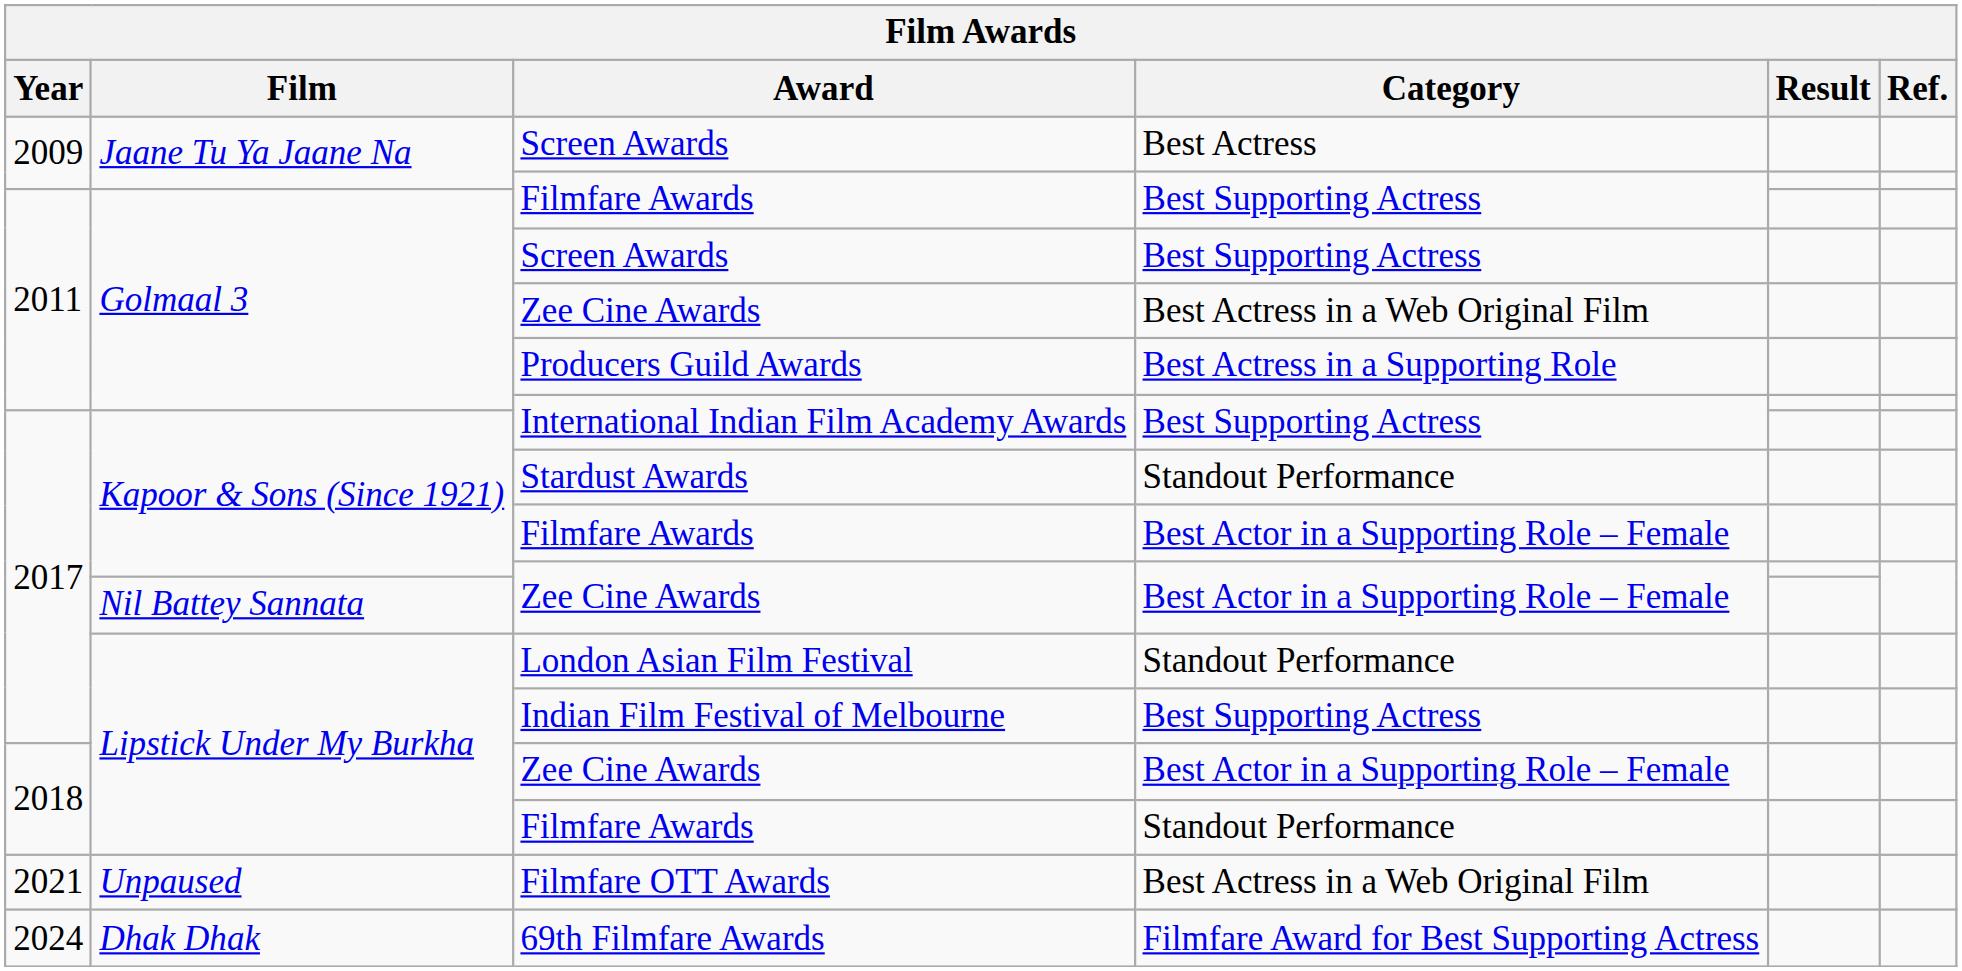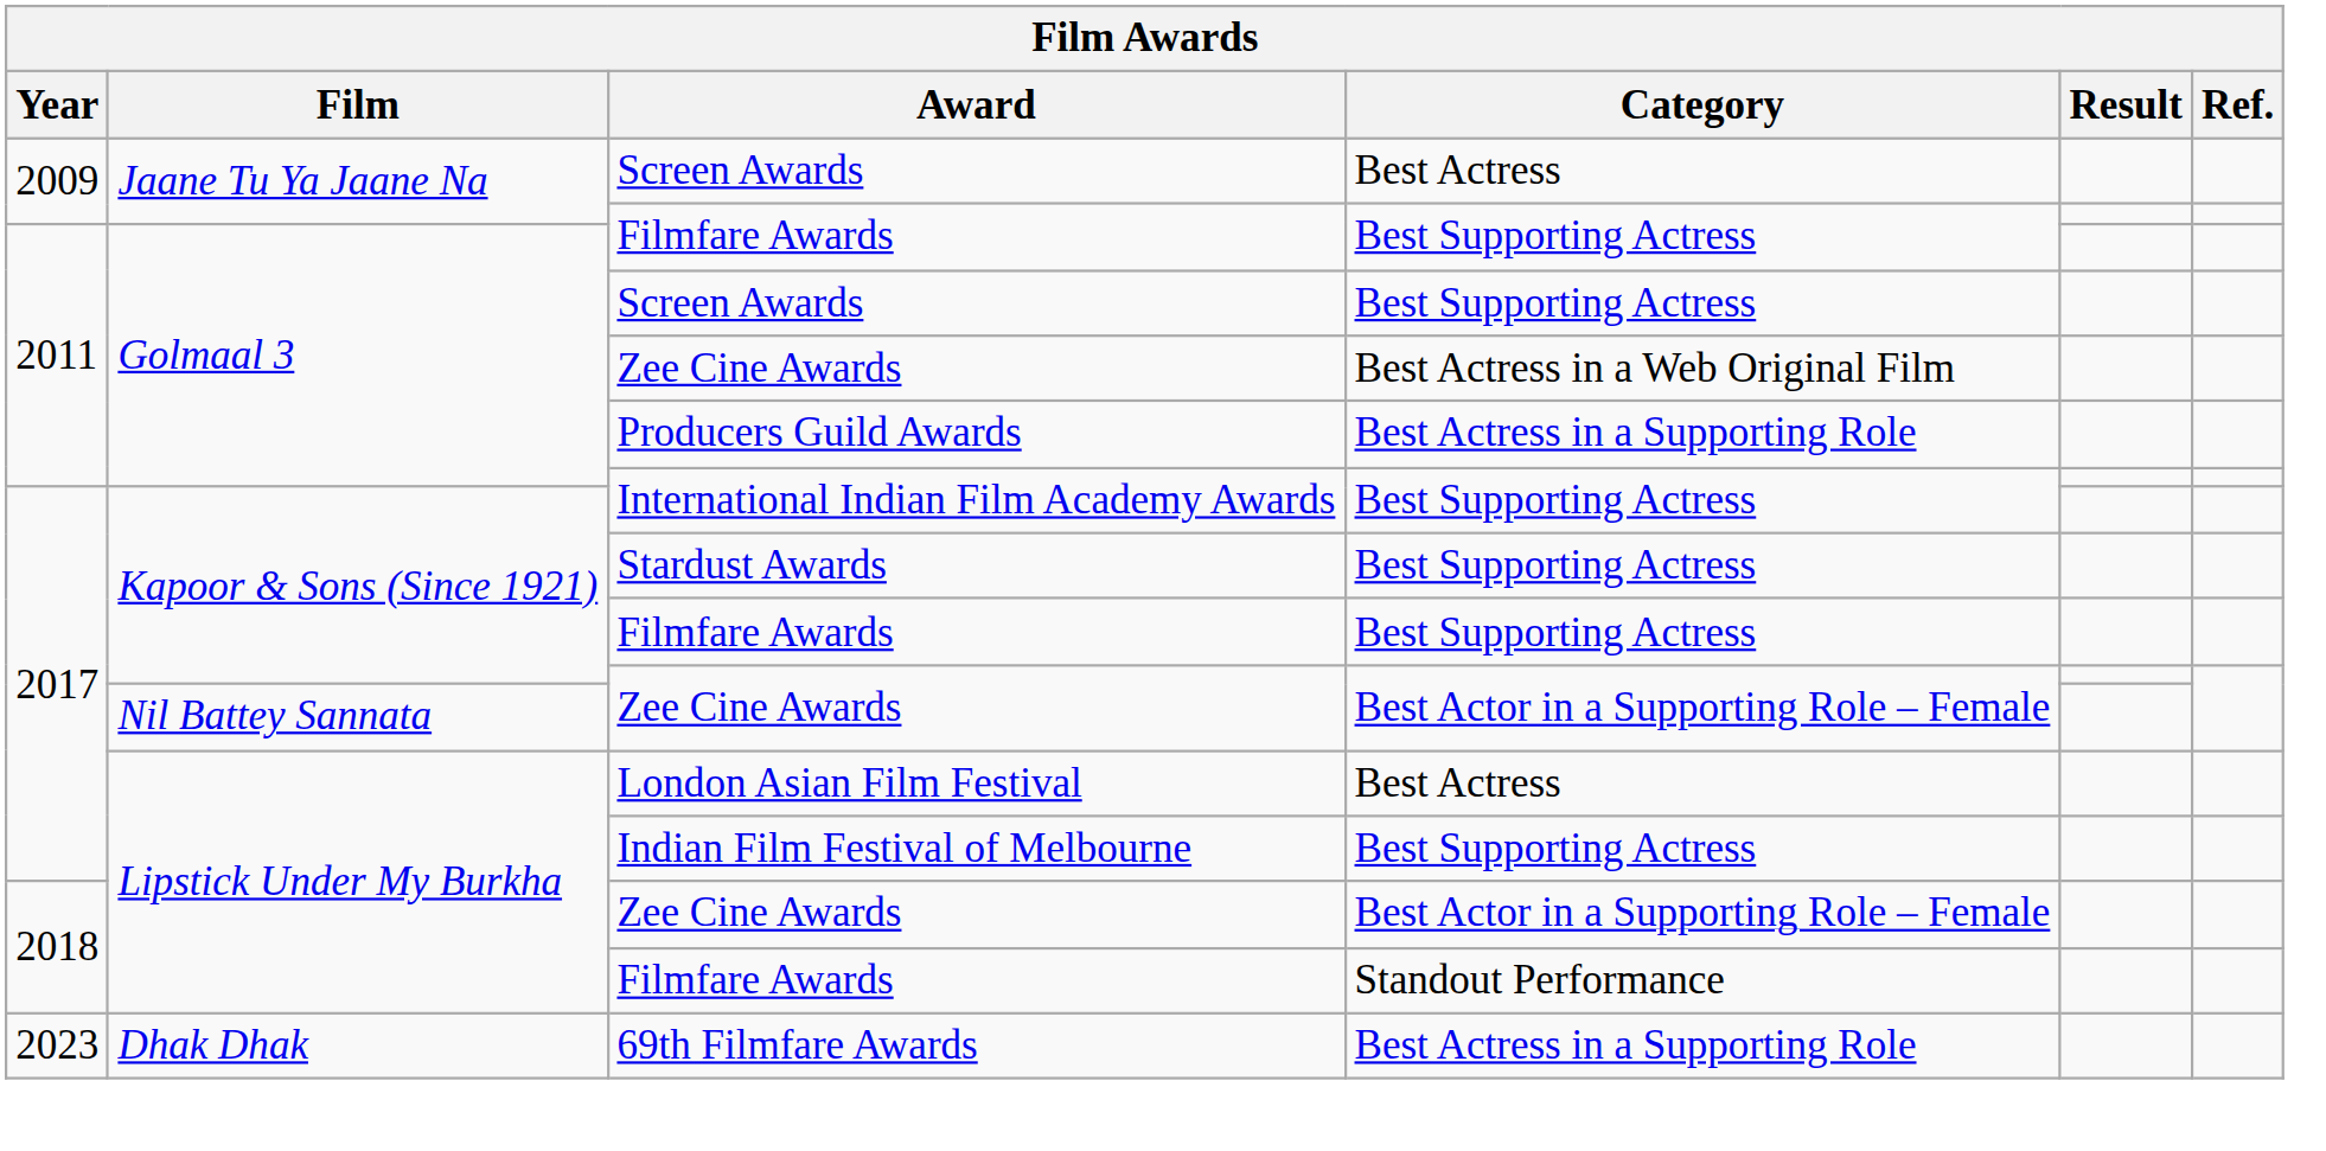 <table class="wikitable sortable">
 <tr>
 <th colspan="6">Film Awards</th>
 </tr>
 <tr style="background:#ccc; text-align:center;">
 <th>Year</th>
 <th>Film</th>
 <th>Award</th>
 <th>Category</th>
 <th>Result</th>
 <th>Ref.</th>
 </tr>
 <tr>
 <td rowspan="2">2009</td>
 <td rowspan="2"><em><a href='#'>Jaane Tu Ya Jaane Na</a></em></td>
 <td><a href='#'>Screen Awards</a></td>
 <td>Best Actress</td>
 <td></td>
 <td></td>
 </tr>
 <tr>
 <td rowspan="2"><a href='#'>Filmfare Awards</a></td>
 <td rowspan="2"><a href='#'>Best Supporting Actress</a></td>
 <td></td>
 <td></td>
 </tr>
 <tr>
 <td rowspan="5">2011</td>
 <td rowspan="5"><em><a href='#'>Golmaal 3</a></em></td>
 <td></td>
 <td></td>
 </tr>
 <tr>
 <td><a href='#'>Screen Awards</a></td>
 <td><a href='#'>Best Supporting Actress</a></td>
 <td></td>
 <td></td>
 </tr>
 <tr>
 <td><a href='#'>Zee Cine Awards</a></td>
 <td>Best Actress in a Web Original Film</td>
 <td></td>
 <td></td>
 </tr>
 <tr>
 <td><a href='#'>Producers Guild Awards</a></td>
 <td><a href='#'>Best Actress in a Supporting Role</a></td>
 <td></td>
 <td></td>
 </tr>
 <tr>
 <td rowspan="2"><a href='#'>International Indian Film Academy Awards</a></td>
 <td rowspan="2"><a href='#'>Best Supporting Actress</a></td>
 <td></td>
 <td></td>
 </tr>
 <tr>
 <td rowspan="7">2017</td>
 <td rowspan="4"><a href='#'><em>Kapoor & Sons (Since 1921)</em></a></td>
 <td></td>
 <td></td>
 </tr>
 <tr>
 <td><a href='#'>Stardust Awards</a></td>
-<td>Standout Performance</td>
+<td><a href='#'>Best Supporting Actress</a></td>
 <td></td>
 <td></td>
 </tr>
 <tr>
 <td><a href='#'>Filmfare Awards</a></td>
-<td><a href='#'>Best Actor in a Supporting Role – Female</a></td>
+<td><a href='#'>Best Supporting Actress</a></td>
 <td></td>
 <td></td>
 </tr>
 <tr>
 <td rowspan="2"><a href='#'>Zee Cine Awards</a></td>
 <td rowspan="2"><a href='#'>Best Actor in a Supporting Role – Female</a></td>
 <td></td>
 <td rowspan="2"></td>
 </tr>
 <tr>
 <td><em><a href='#'>Nil Battey Sannata</a></em></td>
 <td></td>
 </tr>
 <tr>
 <td rowspan="4"><em><a href='#'>Lipstick Under My Burkha</a></em></td>
 <td><a href='#'>London Asian Film Festival</a></td>
-<td>Standout Performance</td>
+<td>Best Actress</td>
 <td></td>
 <td></td>
 </tr>
 <tr>
 <td><a href='#'>Indian Film Festival of Melbourne</a></td>
 <td><a href='#'>Best Supporting Actress</a></td>
 <td></td>
 <td></td>
 </tr>
 <tr>
 <td rowspan="2">2018</td>
 <td><a href='#'>Zee Cine Awards</a></td>
 <td><a href='#'>Best Actor in a Supporting Role – Female</a></td>
 <td></td>
 <td></td>
 </tr>
 <tr>
 <td><a href='#'>Filmfare Awards</a></td>
 <td>Standout Performance</td>
 <td></td>
 <td></td>
 </tr>
 <tr>
-<td>2021</td>
-<td><em><a href='#'>Unpaused</a></em></td>
-<td><a href='#'>Filmfare OTT Awards</a></td>
-<td>Best Actress in a Web Original Film</td>
-<td></td>
-<td></td>
-</tr>
-<tr>
-<td>2024</td>
+<td>2023</td>
 <td><em><a href='#'>Dhak Dhak</a></em></td>
 <td><a href='#'>69th Filmfare Awards</a></td>
-<td><a href='#'>Filmfare Award for Best Supporting Actress</a></td>
+<td><a href='#'>Best Actress in a Supporting Role</a></td>
 <td></td>
 <td></td>
 </tr>
 </table>
